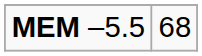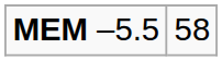 <table class="wikitable">
 <tr align="center">
 </tr>
 <tr align="center">
 <td><strong>MEM</strong> –5.5</td>
-<td>68</td>
+<td>58</td>
 </tr>
 </table>
